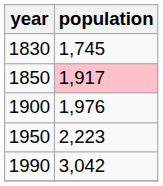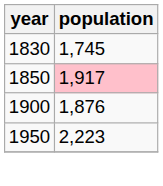 <table class="wikitable">
 <tr>
 <th>year</th>
 <th>population</th>
 </tr>
 <tr>
 <td>1830</td>
 <td>1,745</td>
 </tr>
 <tr>
 <td>1850</td>
 <td style="background: pink;">1,917</td>
 </tr>
 <tr>
 <td>1900</td>
-<td>1,976</td>
+<td>1,876</td>
 </tr>
 <tr>
 <td>1950</td>
 <td>2,223</td>
 </tr>
 <tr>
-<td>1990</td>
-<td>3,042</td>
-</tr>
-<tr>
 </tr>
 </table>
